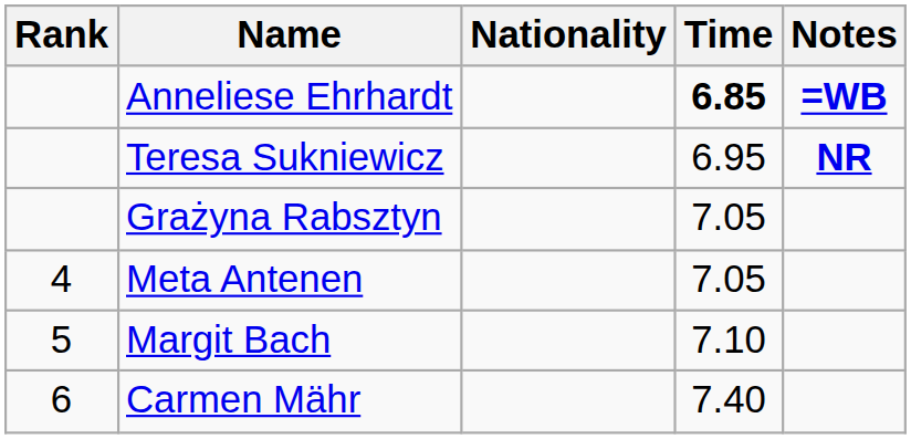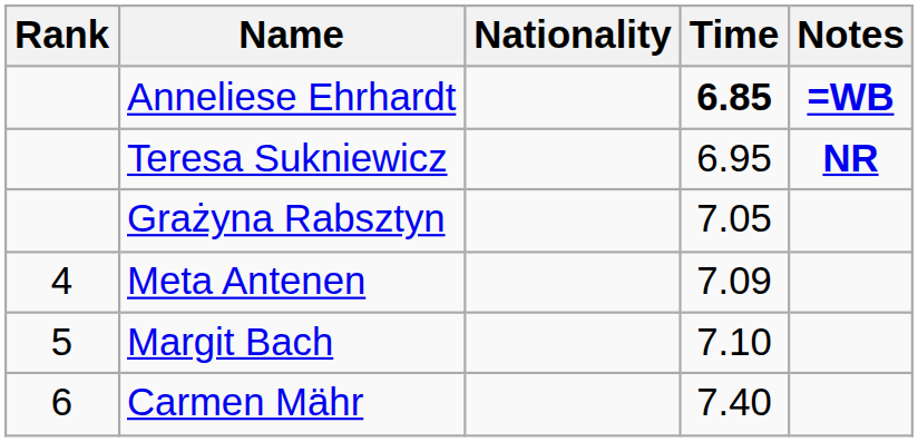 <table class="wikitable sortable" style="text-align:center">
 <tr>
 <th>Rank</th>
 <th>Name</th>
 <th>Nationality</th>
 <th>Time</th>
 <th>Notes</th>
 </tr>
 <tr>
 <td></td>
 <td align="left"><a href='#'>Anneliese Ehrhardt</a></td>
 <td align=left></td>
 <td><strong>6.85</strong></td>
 <td><strong><a href='#'>=WB</a></strong></td>
 </tr>
 <tr>
 <td></td>
 <td align="left"><a href='#'>Teresa Sukniewicz</a></td>
 <td align=left></td>
 <td>6.95</td>
 <td><strong><a href='#'>NR</a></strong></td>
 </tr>
 <tr>
 <td></td>
 <td align="left"><a href='#'>Grażyna Rabsztyn</a></td>
 <td align=left></td>
 <td>7.05</td>
 <td></td>
 </tr>
 <tr>
 <td>4</td>
 <td align="left"><a href='#'>Meta Antenen</a></td>
 <td align=left></td>
-<td>7.05</td>
+<td>7.09</td>
 <td></td>
 </tr>
 <tr>
 <td>5</td>
 <td align="left"><a href='#'>Margit Bach</a></td>
 <td align=left></td>
 <td>7.10</td>
 <td></td>
 </tr>
 <tr>
 <td>6</td>
 <td align="left"><a href='#'>Carmen Mähr</a></td>
 <td align=left></td>
 <td>7.40</td>
 <td></td>
 </tr>
 </table>
